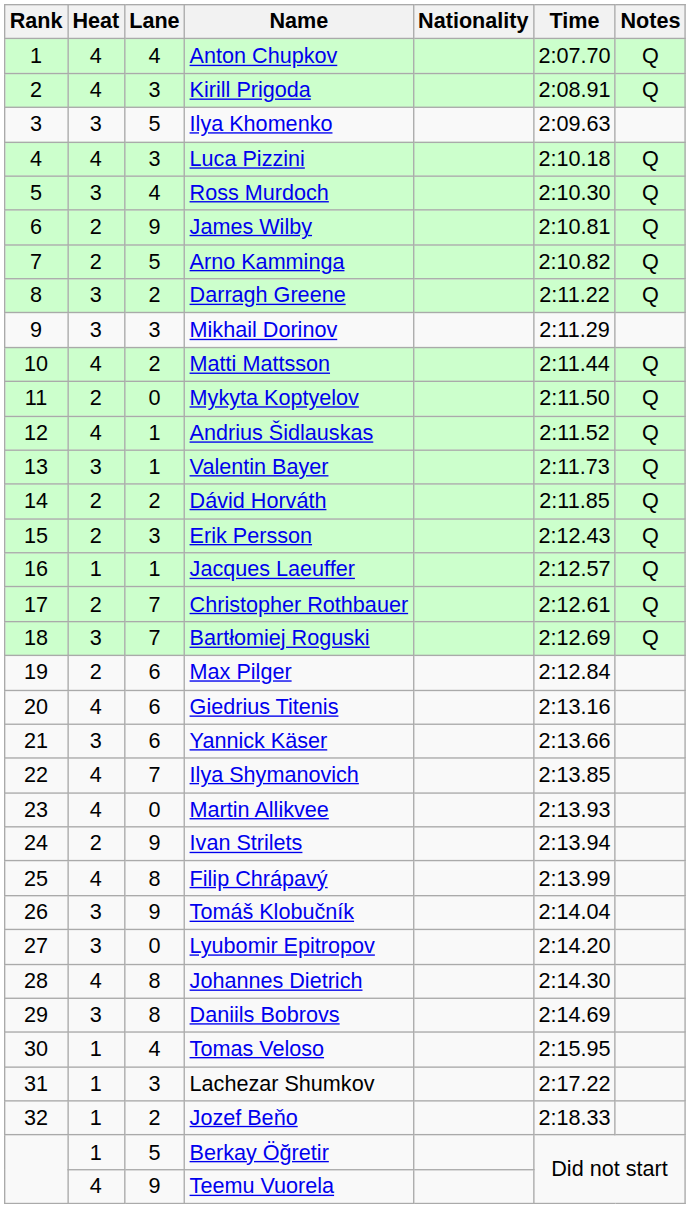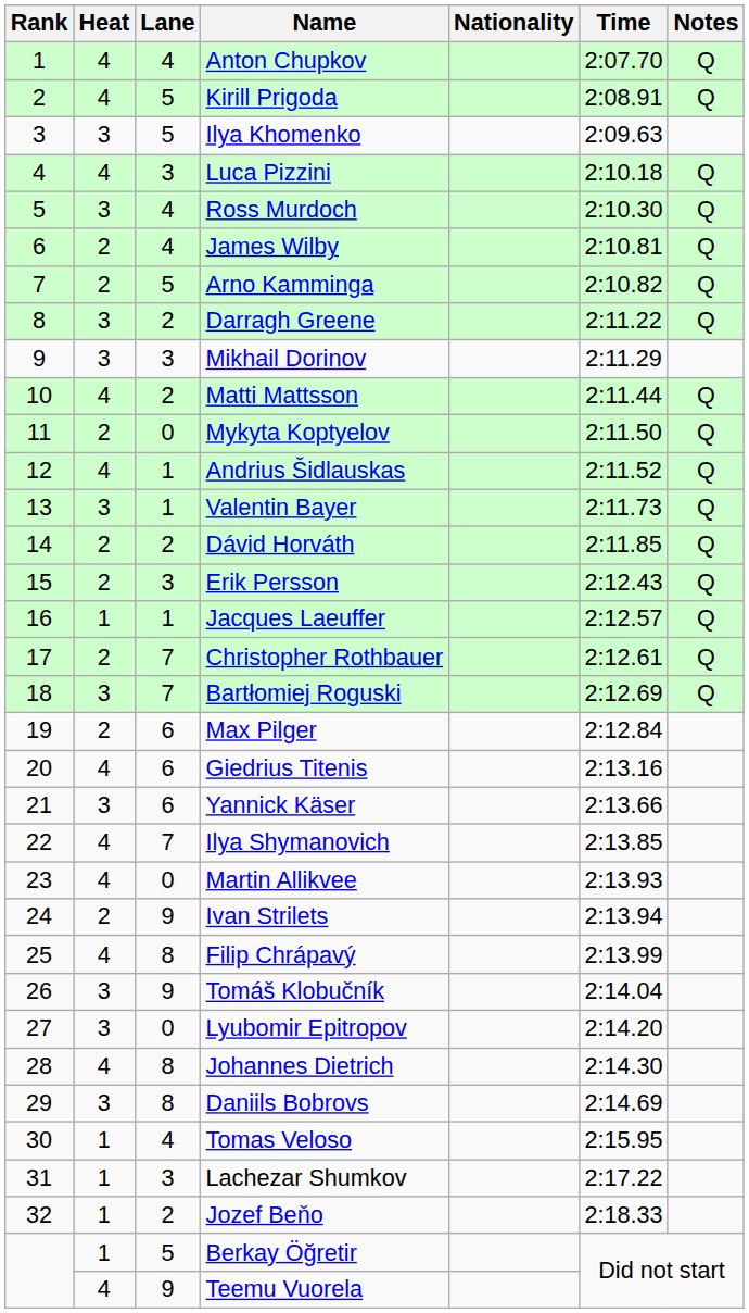 <table class="wikitable sortable" style="text-align:center">
 <tr>
 <th>Rank</th>
 <th>Heat</th>
 <th>Lane</th>
 <th>Name</th>
 <th>Nationality</th>
 <th>Time</th>
 <th>Notes</th>
 </tr>
 <tr bgcolor=ccffcc>
 <td>1</td>
 <td>4</td>
 <td>4</td>
 <td align=left><a href='#'>Anton Chupkov</a></td>
 <td align=left></td>
 <td>2:07.70</td>
 <td>Q</td>
 </tr>
 <tr bgcolor=ccffcc>
 <td>2</td>
 <td>4</td>
-<td>3</td>
+<td>5</td>
 <td align=left><a href='#'>Kirill Prigoda</a></td>
 <td align=left></td>
 <td>2:08.91</td>
 <td>Q</td>
 </tr>
 <tr>
 <td>3</td>
 <td>3</td>
 <td>5</td>
 <td align=left><a href='#'>Ilya Khomenko</a></td>
 <td align=left></td>
 <td>2:09.63</td>
 <td></td>
 </tr>
 <tr bgcolor=ccffcc>
 <td>4</td>
 <td>4</td>
 <td>3</td>
 <td align=left><a href='#'>Luca Pizzini</a></td>
 <td align=left></td>
 <td>2:10.18</td>
 <td>Q</td>
 </tr>
 <tr bgcolor=ccffcc>
 <td>5</td>
 <td>3</td>
 <td>4</td>
 <td align=left><a href='#'>Ross Murdoch</a></td>
 <td align=left></td>
 <td>2:10.30</td>
 <td>Q</td>
 </tr>
 <tr bgcolor=ccffcc>
 <td>6</td>
 <td>2</td>
-<td>9</td>
+<td>4</td>
 <td align=left><a href='#'>James Wilby</a></td>
 <td align=left></td>
 <td>2:10.81</td>
 <td>Q</td>
 </tr>
 <tr bgcolor=ccffcc>
 <td>7</td>
 <td>2</td>
 <td>5</td>
 <td align=left><a href='#'>Arno Kamminga</a></td>
 <td align=left></td>
 <td>2:10.82</td>
 <td>Q</td>
 </tr>
 <tr bgcolor=ccffcc>
 <td>8</td>
 <td>3</td>
 <td>2</td>
 <td align=left><a href='#'>Darragh Greene</a></td>
 <td align=left></td>
 <td>2:11.22</td>
 <td>Q</td>
 </tr>
 <tr>
 <td>9</td>
 <td>3</td>
 <td>3</td>
 <td align=left><a href='#'>Mikhail Dorinov</a></td>
 <td align=left></td>
 <td>2:11.29</td>
 <td></td>
 </tr>
 <tr bgcolor=ccffcc>
 <td>10</td>
 <td>4</td>
 <td>2</td>
 <td align=left><a href='#'>Matti Mattsson</a></td>
 <td align=left></td>
 <td>2:11.44</td>
 <td>Q</td>
 </tr>
 <tr bgcolor=ccffcc>
 <td>11</td>
 <td>2</td>
 <td>0</td>
 <td align=left><a href='#'>Mykyta Koptyelov</a></td>
 <td align=left></td>
 <td>2:11.50</td>
 <td>Q</td>
 </tr>
 <tr bgcolor=ccffcc>
 <td>12</td>
 <td>4</td>
 <td>1</td>
 <td align=left><a href='#'>Andrius Šidlauskas</a></td>
 <td align=left></td>
 <td>2:11.52</td>
 <td>Q</td>
 </tr>
 <tr bgcolor=ccffcc>
 <td>13</td>
 <td>3</td>
 <td>1</td>
 <td align=left><a href='#'>Valentin Bayer</a></td>
 <td align=left></td>
 <td>2:11.73</td>
 <td>Q</td>
 </tr>
 <tr bgcolor=ccffcc>
 <td>14</td>
 <td>2</td>
 <td>2</td>
 <td align=left><a href='#'>Dávid Horváth</a></td>
 <td align=left></td>
 <td>2:11.85</td>
 <td>Q</td>
 </tr>
 <tr bgcolor=ccffcc>
 <td>15</td>
 <td>2</td>
 <td>3</td>
 <td align=left><a href='#'>Erik Persson</a></td>
 <td align=left></td>
 <td>2:12.43</td>
 <td>Q</td>
 </tr>
 <tr bgcolor=ccffcc>
 <td>16</td>
 <td>1</td>
 <td>1</td>
 <td align=left><a href='#'>Jacques Laeuffer</a></td>
 <td align=left></td>
 <td>2:12.57</td>
 <td>Q</td>
 </tr>
 <tr bgcolor=ccffcc>
 <td>17</td>
 <td>2</td>
 <td>7</td>
 <td align=left><a href='#'>Christopher Rothbauer</a></td>
 <td align=left></td>
 <td>2:12.61</td>
 <td>Q</td>
 </tr>
 <tr bgcolor=ccffcc>
 <td>18</td>
 <td>3</td>
 <td>7</td>
 <td align=left><a href='#'>Bartłomiej Roguski</a></td>
 <td align=left></td>
 <td>2:12.69</td>
 <td>Q</td>
 </tr>
 <tr>
 <td>19</td>
 <td>2</td>
 <td>6</td>
 <td align=left><a href='#'>Max Pilger</a></td>
 <td align=left></td>
 <td>2:12.84</td>
 <td></td>
 </tr>
 <tr>
 <td>20</td>
 <td>4</td>
 <td>6</td>
 <td align=left><a href='#'>Giedrius Titenis</a></td>
 <td align=left></td>
 <td>2:13.16</td>
 <td></td>
 </tr>
 <tr>
 <td>21</td>
 <td>3</td>
 <td>6</td>
 <td align=left><a href='#'>Yannick Käser</a></td>
 <td align=left></td>
 <td>2:13.66</td>
 <td></td>
 </tr>
 <tr>
 <td>22</td>
 <td>4</td>
 <td>7</td>
 <td align=left><a href='#'>Ilya Shymanovich</a></td>
 <td align=left></td>
 <td>2:13.85</td>
 <td></td>
 </tr>
 <tr>
 <td>23</td>
 <td>4</td>
 <td>0</td>
 <td align=left><a href='#'>Martin Allikvee</a></td>
 <td align=left></td>
 <td>2:13.93</td>
 <td></td>
 </tr>
 <tr>
 <td>24</td>
 <td>2</td>
 <td>9</td>
 <td align=left><a href='#'>Ivan Strilets</a></td>
 <td align=left></td>
 <td>2:13.94</td>
 <td></td>
 </tr>
 <tr>
 <td>25</td>
 <td>4</td>
 <td>8</td>
 <td align=left><a href='#'>Filip Chrápavý</a></td>
 <td align=left></td>
 <td>2:13.99</td>
 <td></td>
 </tr>
 <tr>
 <td>26</td>
 <td>3</td>
 <td>9</td>
 <td align=left><a href='#'>Tomáš Klobučník</a></td>
 <td align=left></td>
 <td>2:14.04</td>
 <td></td>
 </tr>
 <tr>
 <td>27</td>
 <td>3</td>
 <td>0</td>
 <td align=left><a href='#'>Lyubomir Epitropov</a></td>
 <td align=left></td>
 <td>2:14.20</td>
 <td></td>
 </tr>
 <tr>
 <td>28</td>
 <td>4</td>
 <td>8</td>
 <td align=left><a href='#'>Johannes Dietrich</a></td>
 <td align=left></td>
 <td>2:14.30</td>
 <td></td>
 </tr>
 <tr>
 <td>29</td>
 <td>3</td>
 <td>8</td>
 <td align=left><a href='#'>Daniils Bobrovs</a></td>
 <td align=left></td>
 <td>2:14.69</td>
 <td></td>
 </tr>
 <tr>
 <td>30</td>
 <td>1</td>
 <td>4</td>
 <td align=left><a href='#'>Tomas Veloso</a></td>
 <td align=left></td>
 <td>2:15.95</td>
 <td></td>
 </tr>
 <tr>
 <td>31</td>
 <td>1</td>
 <td>3</td>
 <td align=left>Lachezar Shumkov</td>
 <td align=left></td>
 <td>2:17.22</td>
 <td></td>
 </tr>
 <tr>
 <td>32</td>
 <td>1</td>
 <td>2</td>
 <td align=left><a href='#'>Jozef Beňo</a></td>
 <td align=left></td>
 <td>2:18.33</td>
 <td></td>
 </tr>
 <tr>
 <td rowspan=2></td>
 <td>1</td>
 <td>5</td>
 <td align=left><a href='#'>Berkay Öğretir</a></td>
 <td align=left></td>
 <td colspan="2" rowspan="2">Did not start</td>
 </tr>
 <tr>
 <td>4</td>
 <td>9</td>
 <td align=left><a href='#'>Teemu Vuorela</a></td>
 <td align=left></td>
 </tr>
 </table>
